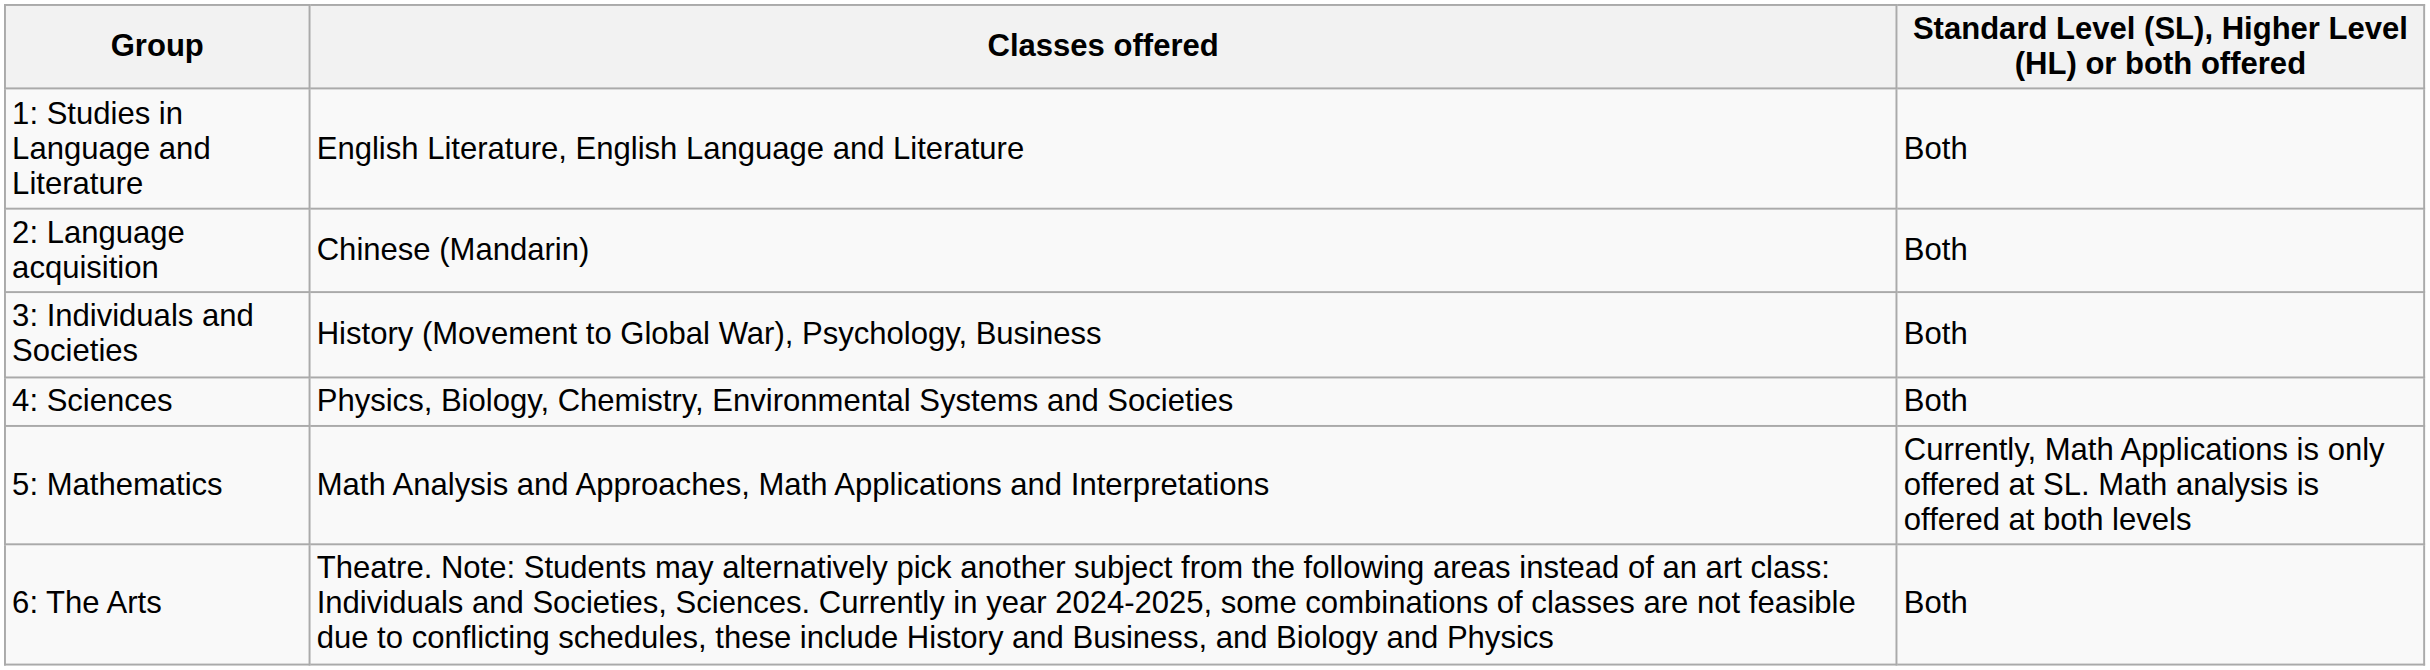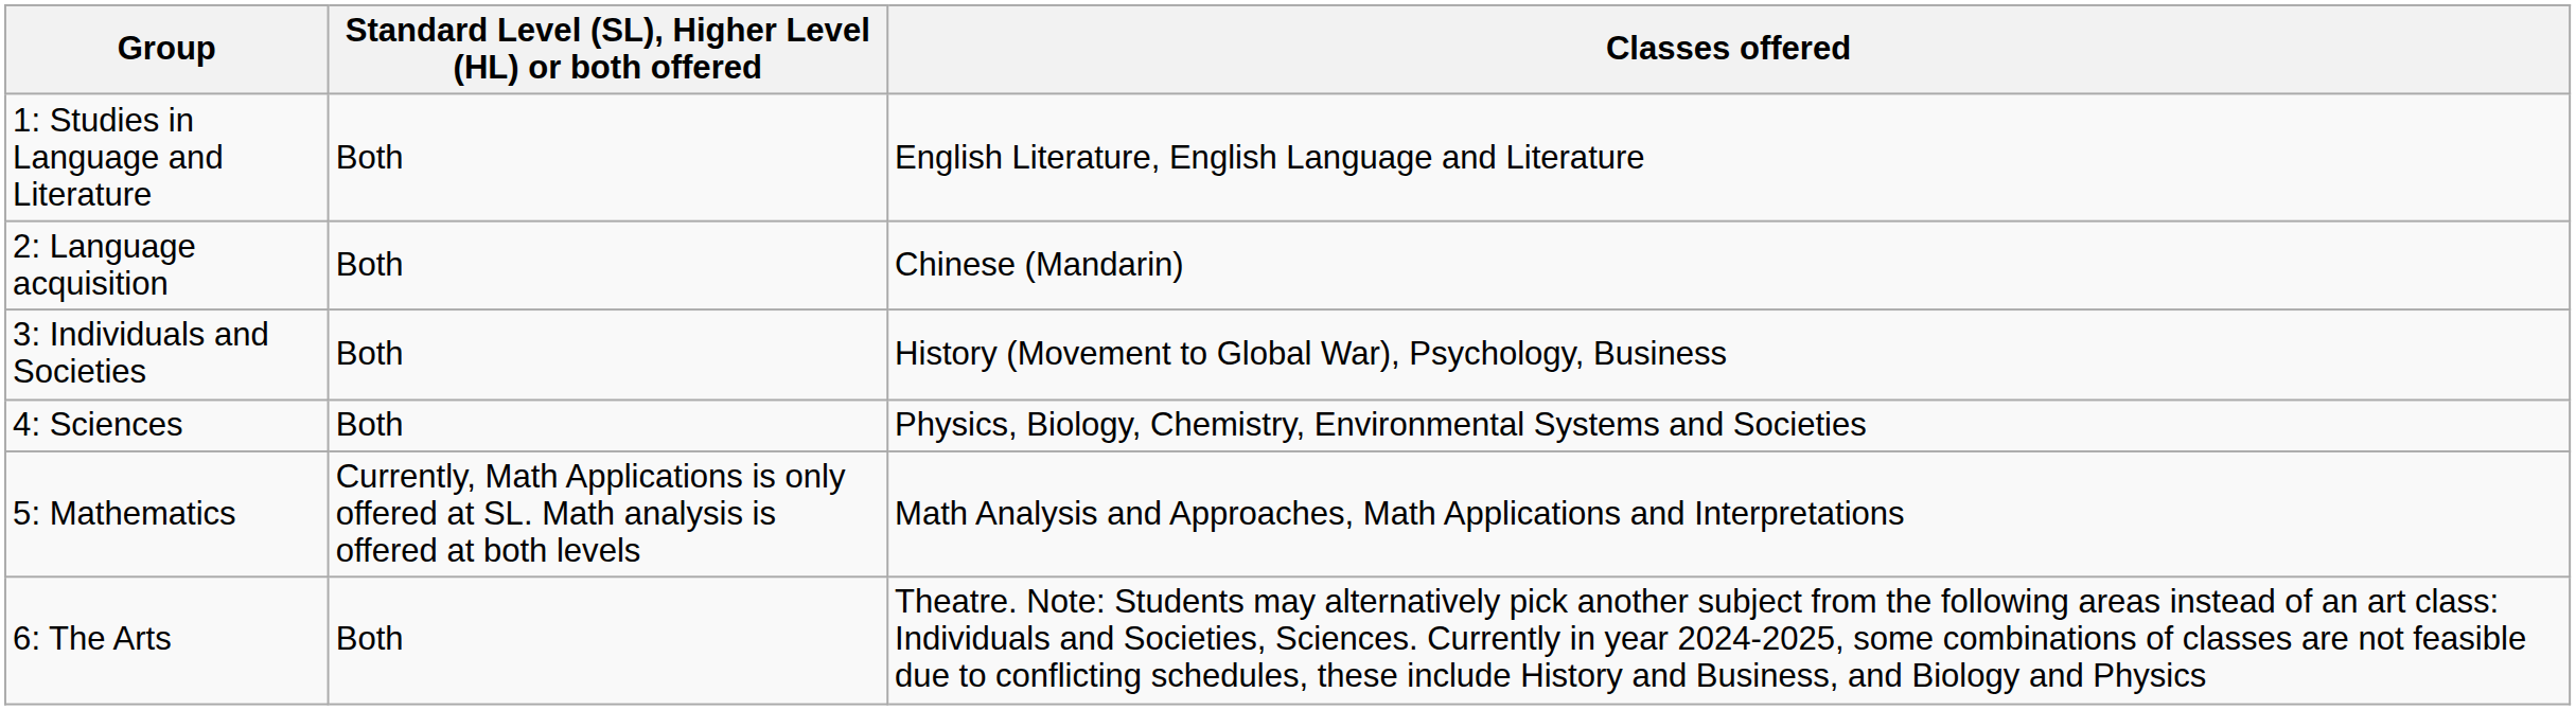 <table class="wikitable">
 <tr>
 <th>Group</th>
+<th>Standard Level (SL), Higher Level (HL) or both offered</th>
 <th>Classes offered</th>
-<th>Standard Level (SL), Higher Level (HL) or both offered</th>
 </tr>
 <tr>
 <td>1: Studies in Language and Literature</td>
+<td>Both</td>
 <td>English Literature, English Language and Literature</td>
-<td>Both</td>
 </tr>
 <tr>
 <td>2: Language acquisition</td>
+<td>Both</td>
 <td>Chinese (Mandarin)</td>
-<td>Both</td>
 </tr>
 <tr>
 <td>3: Individuals and Societies</td>
+<td>Both</td>
 <td>History (Movement to Global War), Psychology, Business</td>
-<td>Both</td>
 </tr>
 <tr>
 <td>4: Sciences</td>
+<td>Both</td>
 <td>Physics, Biology, Chemistry, Environmental Systems and Societies</td>
-<td>Both</td>
 </tr>
 <tr>
 <td>5: Mathematics</td>
+<td>Currently, Math Applications is only offered at SL. Math analysis is offered at both levels</td>
 <td>Math Analysis and Approaches, Math Applications and Interpretations</td>
-<td>Currently, Math Applications is only offered at SL. Math analysis is offered at both levels</td>
 </tr>
 <tr>
 <td>6: The Arts</td>
+<td>Both</td>
 <td>Theatre. Note: Students may alternatively pick another subject from the following areas instead of an art class: Individuals and Societies, Sciences. Currently in year 2024-2025, some combinations of classes are not feasible due to conflicting schedules, these include History and Business, and Biology and Physics</td>
-<td>Both</td>
 </tr>
 </table>
